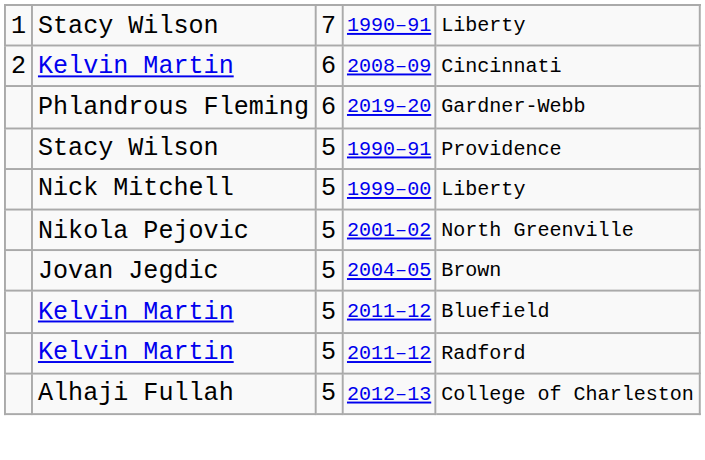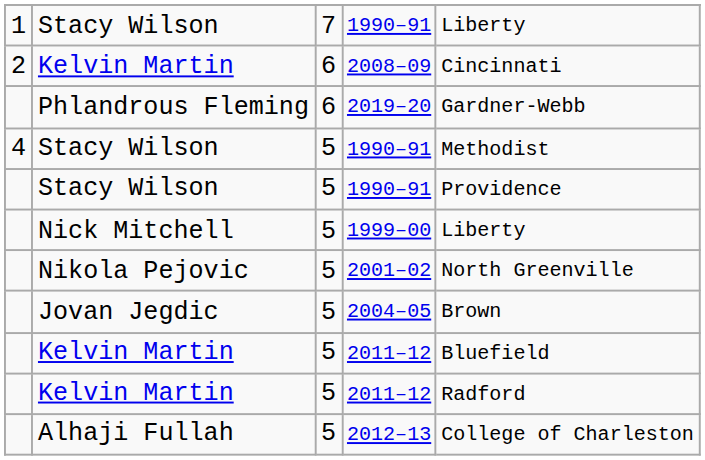 <table class="wikitable">
 <tr>
 </tr>
 <tr>
 <td>1</td>
 <td>Stacy Wilson</td>
 <td>7</td>
 <td style="font-size:80%;"><a href='#'>1990–91</a></td>
 <td style="font-size:80%;">Liberty</td>
 </tr>
 <tr>
 <td>2</td>
 <td><a href='#'>Kelvin Martin</a></td>
 <td>6</td>
 <td style="font-size:80%;"><a href='#'>2008–09</a></td>
 <td style="font-size:80%;">Cincinnati</td>
 </tr>
 <tr>
 <td></td>
 <td>Phlandrous Fleming</td>
 <td>6</td>
 <td style="font-size:80%;"><a href='#'>2019–20</a></td>
 <td style="font-size:80%;">Gardner-Webb</td>
+</tr>
+<tr>
+<td>4</td>
+<td>Stacy Wilson</td>
+<td>5</td>
+<td style="font-size:80%;"><a href='#'>1990–91</a></td>
+<td style="font-size:80%;">Methodist</td>
 </tr>
 <tr>
 <td></td>
 <td>Stacy Wilson</td>
 <td>5</td>
 <td style="font-size:80%;"><a href='#'>1990–91</a></td>
 <td style="font-size:80%;">Providence</td>
 </tr>
 <tr>
 <td></td>
 <td>Nick Mitchell</td>
 <td>5</td>
 <td style="font-size:80%;"><a href='#'>1999–00</a></td>
 <td style="font-size:80%;">Liberty</td>
 </tr>
 <tr>
 <td></td>
 <td>Nikola Pejovic</td>
 <td>5</td>
 <td style="font-size:80%;"><a href='#'>2001–02</a></td>
 <td style="font-size:80%;">North Greenville</td>
 </tr>
 <tr>
 <td></td>
 <td>Jovan Jegdic</td>
 <td>5</td>
 <td style="font-size:80%;"><a href='#'>2004–05</a></td>
 <td style="font-size:80%;">Brown</td>
 </tr>
 <tr>
 <td></td>
 <td><a href='#'>Kelvin Martin</a></td>
 <td>5</td>
 <td style="font-size:80%;"><a href='#'>2011–12</a></td>
 <td style="font-size:80%;">Bluefield</td>
 </tr>
 <tr>
 <td></td>
 <td><a href='#'>Kelvin Martin</a></td>
 <td>5</td>
 <td style="font-size:80%;"><a href='#'>2011–12</a></td>
 <td style="font-size:80%;">Radford</td>
 </tr>
 <tr>
 <td></td>
 <td>Alhaji Fullah</td>
 <td>5</td>
 <td style="font-size:80%;"><a href='#'>2012–13</a></td>
 <td style="font-size:80%;">College of Charleston</td>
 </tr>
 </table>
